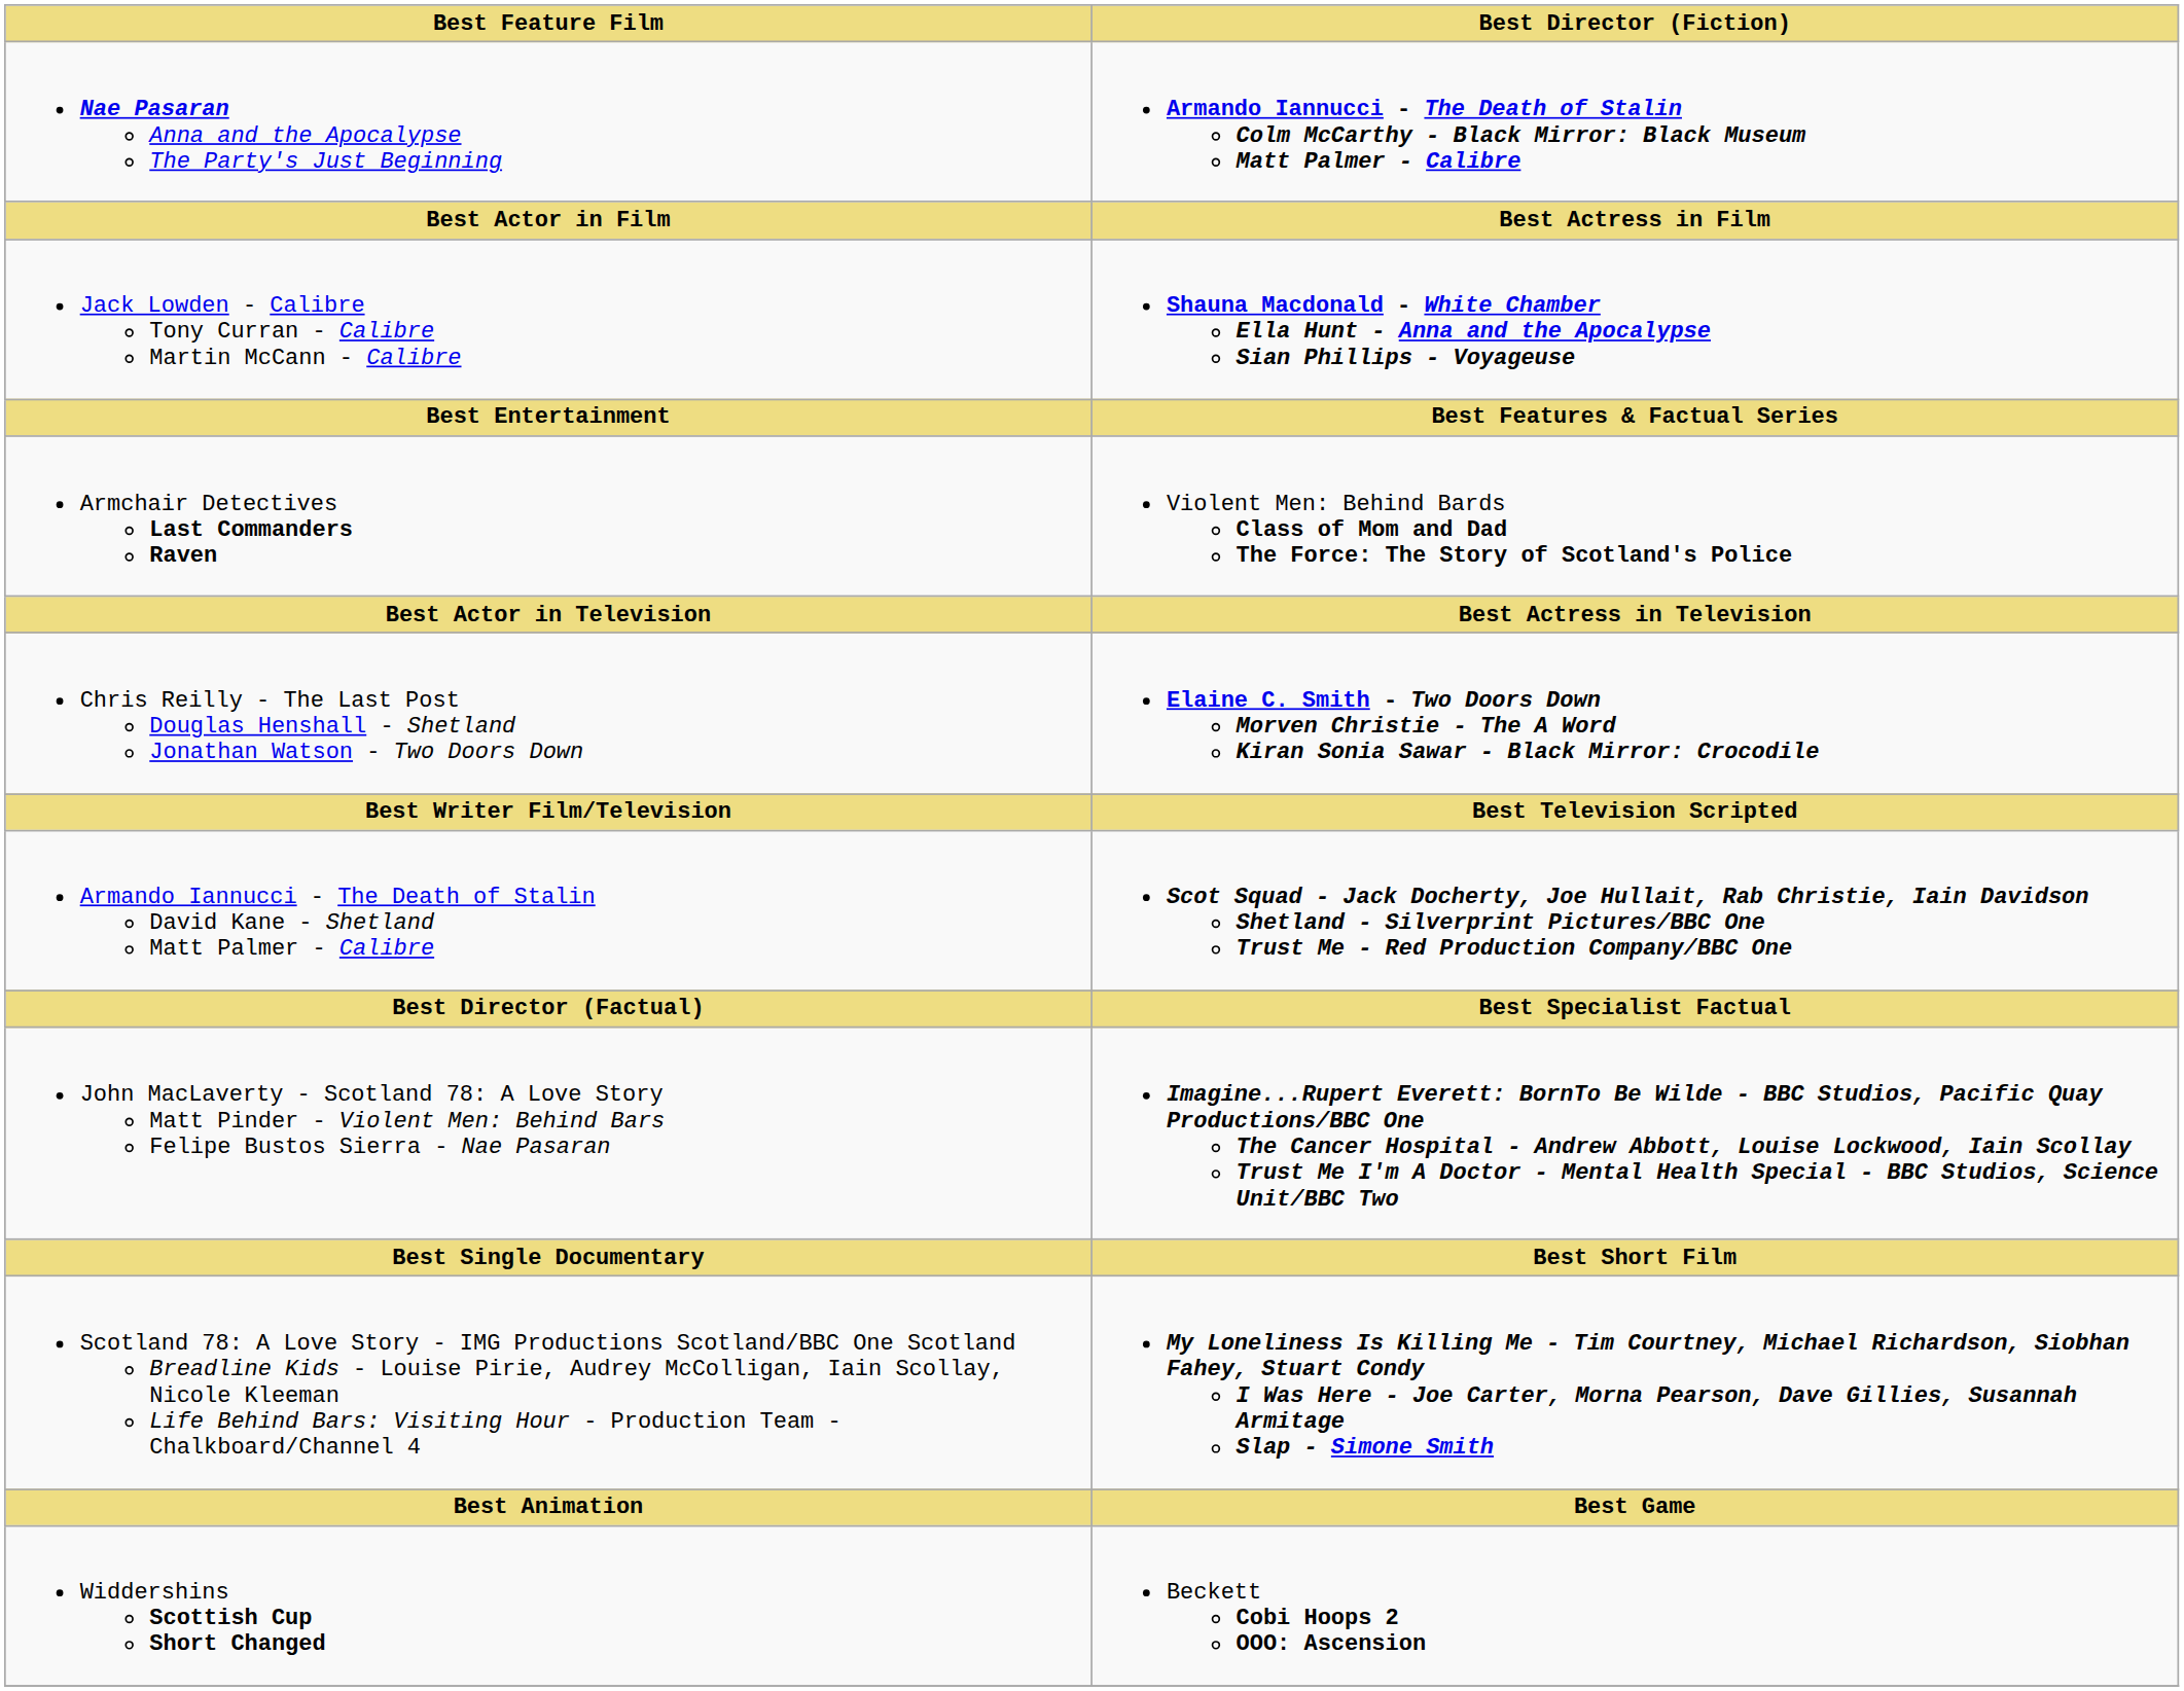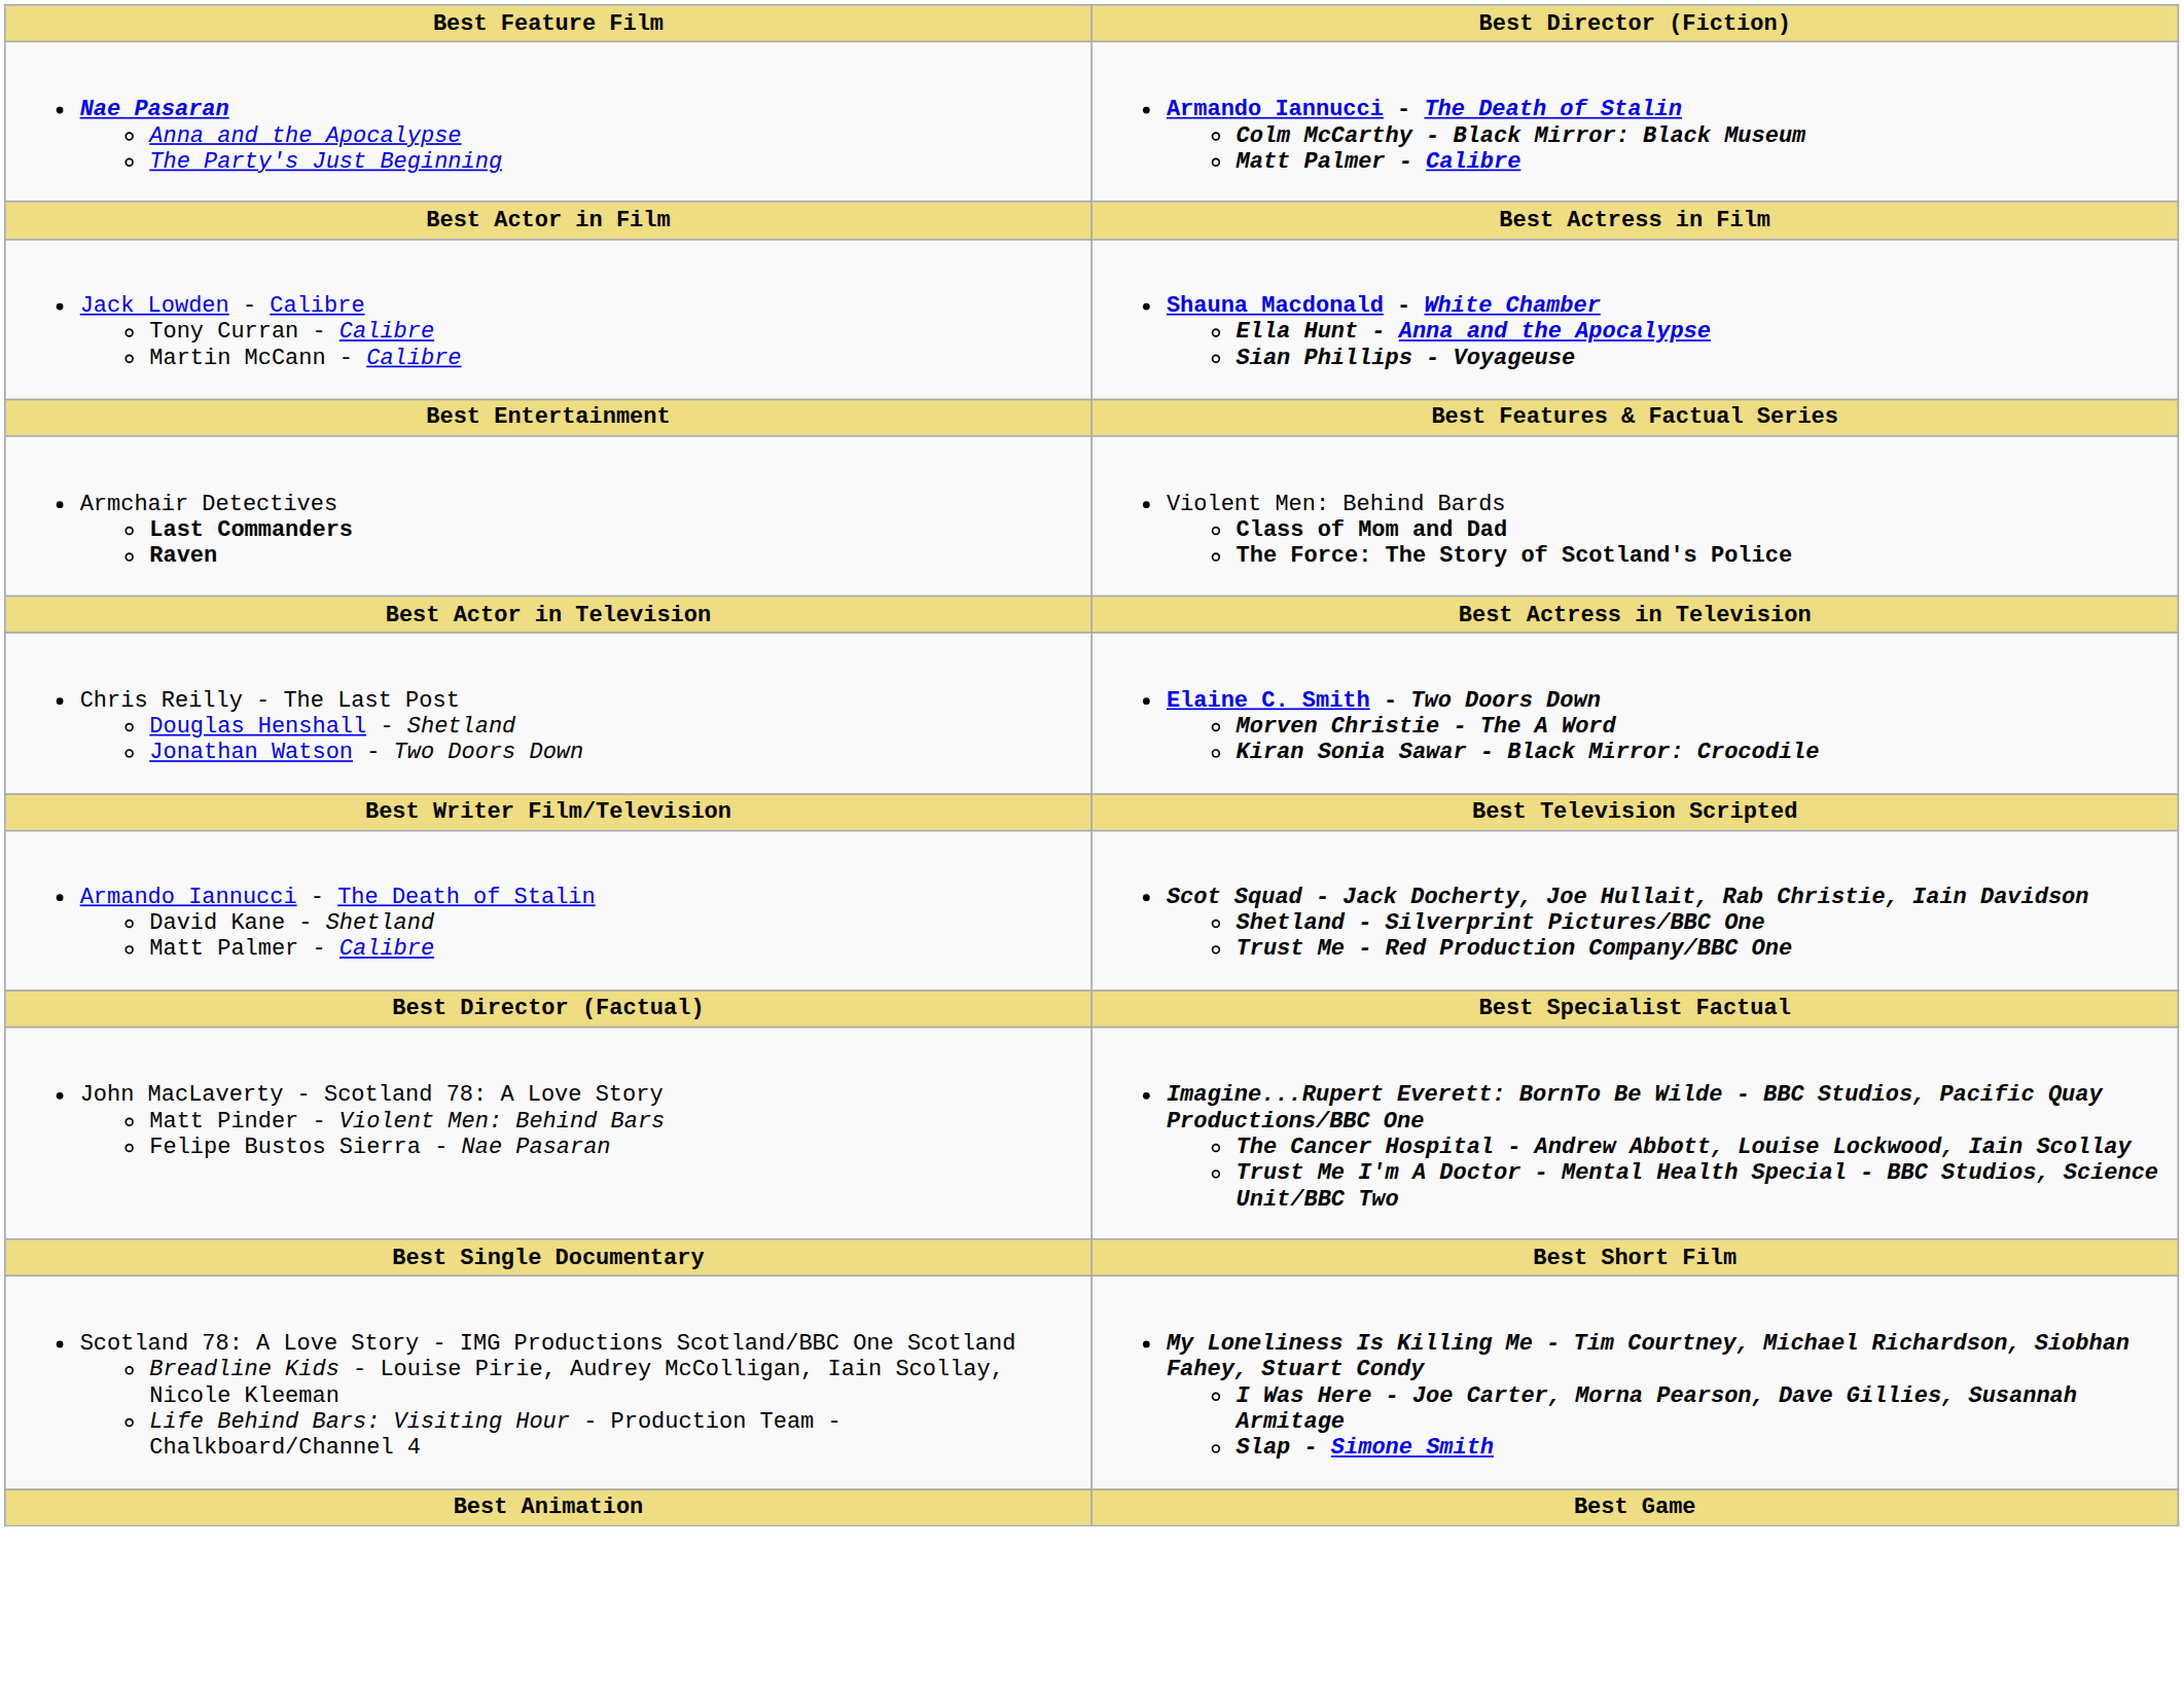 <table class=wikitable>
 <tr>
 <th style="background:#EEDD82; width:50%">Best Feature Film</th>
 <th style="background:#EEDD82; width:50%">Best Director (Fiction)</th>
 </tr>
 <tr>
 <td valign="top"><br><ul><li><strong><em><a href='#'>Nae Pasaran</a></em></strong><ul><li><em><a href='#'>Anna and the Apocalypse</a></em></li><li><em><a href='#'>The Party's Just Beginning</a></em></li></ul></li></ul></td>
 <td valign="top"><br><ul><li><strong><a href='#'>Armando Iannucci</a> - <em><a href='#'>The Death of Stalin</a><strong><em><ul><li>Colm McCarthy - </em>Black Mirror: Black Museum<em></li><li>Matt Palmer - </em><a href='#'>Calibre</a><em></li></ul></li></ul></td>
 </tr>
 <tr>
 <th style="background:#EEDD82; width:50%">Best Actor in Film</th>
 <th style="background:#EEDD82; width:50%">Best Actress in Film</th>
 </tr>
 <tr>
 <td valign="top"><br><ul><li></strong><a href='#'>Jack Lowden</a> - </em><a href='#'>Calibre</a></em></strong><ul><li>Tony Curran - <em><a href='#'>Calibre</a></em></li><li>Martin McCann - <em><a href='#'>Calibre</a></em></li></ul></li></ul></td>
 <td valign="top"><br><ul><li><strong><a href='#'>Shauna Macdonald</a> - <em><a href='#'>White Chamber</a><strong><em><ul><li>Ella Hunt - </em><a href='#'>Anna and the Apocalypse</a><em></li><li>Sian Phillips - </em>Voyageuse<em></li></ul></li></ul></td>
 </tr>
 <tr>
 <th style="background:#EEDD82; width:50%">Best Entertainment</th>
 <th style="background:#EEDD82; width:50%">Best Features & Factual Series</th>
 </tr>
 <tr>
 <td valign="top"><br><ul><li></em></strong>Armchair Detectives<strong><em><ul><li></em>Last Commanders<em></li><li></em>Raven<em></li></ul></li></ul></td>
 <td valign="top"><br><ul><li></em></strong>Violent Men: Behind Bards<strong><em><ul><li></em>Class of Mom and Dad<em></li><li></em>The Force: The Story of Scotland's Police<em></li></ul></li></ul></td>
 </tr>
 <tr>
 <th style="background:#EEDD82; width:50%">Best Actor in Television</th>
 <th style="background:#EEDD82; width:50%">Best Actress in Television</th>
 </tr>
 <tr>
 <td valign="top"><br><ul><li></strong>Chris Reilly - </em>The Last Post</em></strong><ul><li><a href='#'>Douglas Henshall</a> - <em>Shetland</em></li><li><a href='#'>Jonathan Watson</a> - <em>Two Doors Down</em></li></ul></li></ul></td>
 <td valign="top"><br><ul><li><strong><a href='#'>Elaine C. Smith</a> - <em>Two Doors Down<strong><em><ul><li>Morven Christie - </em>The A Word<em></li><li>Kiran Sonia Sawar - </em>Black Mirror: Crocodile<em></li></ul></li></ul></td>
 </tr>
 <tr>
 <th style="background:#EEDD82; width:50%">Best Writer Film/Television</th>
 <th style="background:#EEDD82; width:50%">Best Television Scripted</th>
 </tr>
 <tr>
 <td valign="top"><br><ul><li></strong><a href='#'>Armando Iannucci</a> - </em><a href='#'>The Death of Stalin</a></em></strong><ul><li>David Kane - <em>Shetland</em></li><li>Matt Palmer - <em><a href='#'>Calibre</a></em></li></ul></li></ul></td>
 <td valign="top"><br><ul><li><strong><em>Scot Squad<em> - Jack Docherty, Joe Hullait, Rab Christie, Iain Davidson<strong><ul><li></em>Shetland<em> - Silverprint Pictures/BBC One</li><li></em>Trust Me<em> - Red Production Company/BBC One</li></ul></li></ul></td>
 </tr>
 <tr>
 <th style="background:#EEDD82; width:50%">Best Director (Factual)</th>
 <th style="background:#EEDD82; width:50%">Best Specialist Factual</th>
 </tr>
 <tr>
 <td valign="top"><br><ul><li></strong>John MacLaverty - </em>Scotland 78: A Love Story</em></strong><ul><li>Matt Pinder - <em>Violent Men: Behind Bars</em></li><li>Felipe Bustos Sierra - <em>Nae Pasaran</em></li></ul></li></ul></td>
 <td valign="top"><br><ul><li><strong><em>Imagine...Rupert Everett: BornTo Be Wilde<em> - BBC Studios, Pacific Quay Productions/BBC One<strong><ul><li></em>The Cancer Hospital<em> - Andrew Abbott, Louise Lockwood, Iain Scollay</li><li></em>Trust Me I'm A Doctor - Mental Health Special<em> - BBC Studios, Science Unit/BBC Two</li></ul></li></ul></td>
 </tr>
 <tr>
 <th style="background:#EEDD82; width:50%">Best Single Documentary</th>
 <th style="background:#EEDD82; width:50%">Best Short Film</th>
 </tr>
 <tr>
 <td valign="top"><br><ul><li></em></strong>Scotland 78: A Love Story</em> - IMG Productions Scotland/BBC One Scotland</strong><ul><li><em>Breadline Kids</em> - Louise Pirie, Audrey McColligan, Iain Scollay, Nicole Kleeman</li><li><em>Life Behind Bars: Visiting Hour</em> - Production Team - Chalkboard/Channel 4</li></ul></li></ul></td>
 <td valign="top"><br><ul><li><strong><em>My Loneliness Is Killing Me<em> - Tim Courtney, Michael Richardson, Siobhan Fahey, Stuart Condy<strong><ul><li></em>I Was Here<em> - Joe Carter, Morna Pearson, Dave Gillies, Susannah Armitage</li><li></em>Slap<em> - <a href='#'>Simone Smith</a></li></ul></li></ul></td>
 </tr>
 <tr>
 <th style="background:#EEDD82; width:50%">Best Animation</th>
 <th style="background:#EEDD82; width:50%">Best Game</th>
 </tr>
 <tr>
-<td valign="top"><br><ul><li></em></strong>Widdershins<strong><em><ul><li></em>Scottish Cup<em></li><li></em>Short Changed<em></li></ul></li></ul></td>
-<td valign="top"><br><ul><li></strong>Beckett<strong><ul><li>Cobi Hoops 2</li><li>OOO: Ascension</li></ul></li></ul></td>
-</tr>
-<tr>
 </tr>
 </table>
